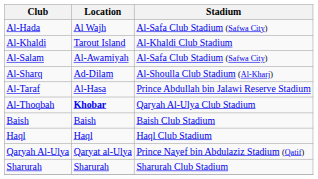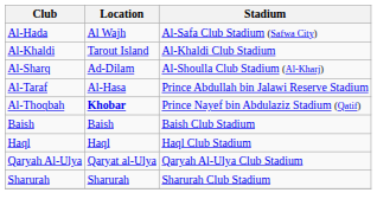 <table class="wikitable sortable">
 <tr>
 <th>Club</th>
 <th>Location</th>
 <th>Stadium</th>
 </tr>
 <tr>
 <td><a href='#'>Al-Hada</a></td>
 <td><a href='#'>Al Wajh</a></td>
 <td><a href='#'>Al-Safa Club Stadium</a> <small>(<a href='#'>Safwa City</a>)</small></td>
 </tr>
 <tr>
 <td><a href='#'>Al-Khaldi</a></td>
 <td><a href='#'>Tarout Island</a></td>
 <td><a href='#'>Al-Khaldi Club Stadium</a></td>
 </tr>
 <tr>
-<td><a href='#'>Al-Salam</a></td>
-<td><a href='#'>Al-Awamiyah</a></td>
-<td><a href='#'>Al-Safa Club Stadium</a> <small>(<a href='#'>Safwa City</a>)</small></td>
-</tr>
-<tr>
 <td><a href='#'>Al-Sharq</a></td>
 <td><a href='#'>Ad-Dilam</a></td>
 <td><a href='#'>Al-Shoulla Club Stadium</a> <small>(<a href='#'>Al-Kharj</a>)</small></td>
 </tr>
 <tr>
 <td><a href='#'>Al-Taraf</a></td>
 <td><a href='#'>Al-Hasa</a> </td>
 <td><a href='#'>Prince Abdullah bin Jalawi Reserve Stadium</a></td>
 </tr>
 <tr>
 <td><a href='#'>Al-Thoqbah</a></td>
 <td><strong><a href='#'>Khobar</a></strong></td>
-<td><a href='#'>Qaryah Al-Ulya Club Stadium</a></td>
+<td><a href='#'>Prince Nayef bin Abdulaziz Stadium</a> <small>(<a href='#'>Qatif</a>)</small></td>
 </tr>
 <tr>
 <td><a href='#'>Baish</a></td>
 <td><a href='#'>Baish</a></td>
 <td><a href='#'>Baish Club Stadium</a></td>
 </tr>
 <tr>
 <td><a href='#'>Haql</a></td>
 <td><a href='#'>Haql</a></td>
 <td><a href='#'>Haql Club Stadium</a></td>
 </tr>
 <tr>
 <td><a href='#'>Qaryah Al-Ulya</a></td>
 <td><a href='#'>Qaryat al-Ulya</a></td>
-<td><a href='#'>Prince Nayef bin Abdulaziz Stadium</a> <small>(<a href='#'>Qatif</a>)</small></td>
+<td><a href='#'>Qaryah Al-Ulya Club Stadium</a></td>
 </tr>
 <tr>
 <td><a href='#'>Sharurah</a></td>
 <td><a href='#'>Sharurah</a></td>
 <td><a href='#'>Sharurah Club Stadium</a></td>
 </tr>
 <tr>
 </tr>
 </table>
